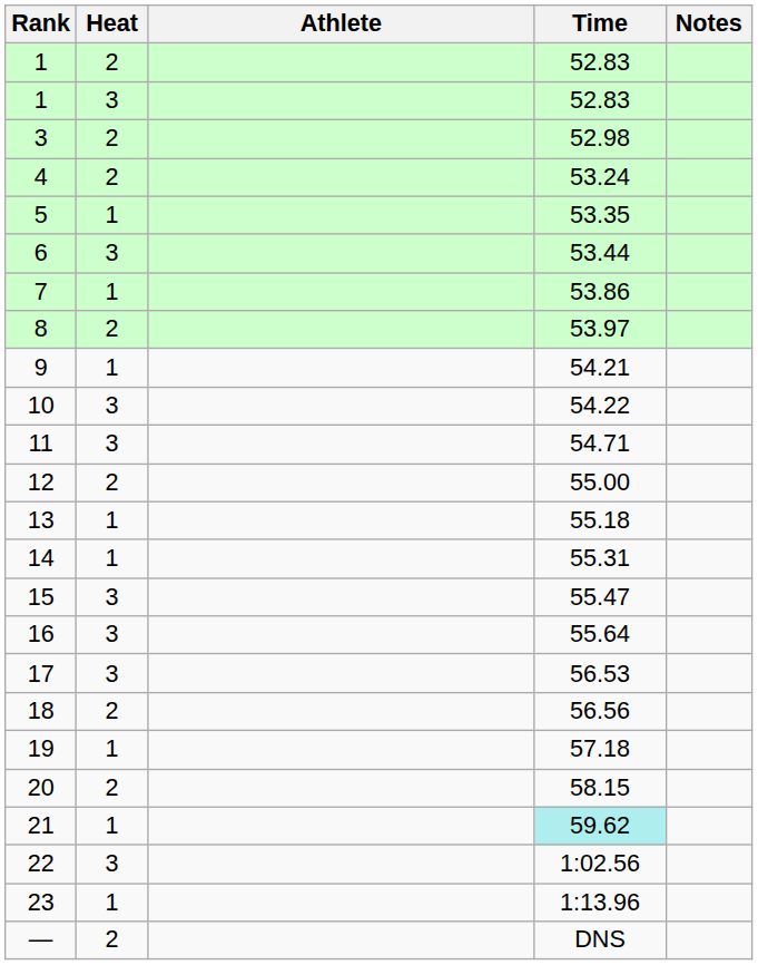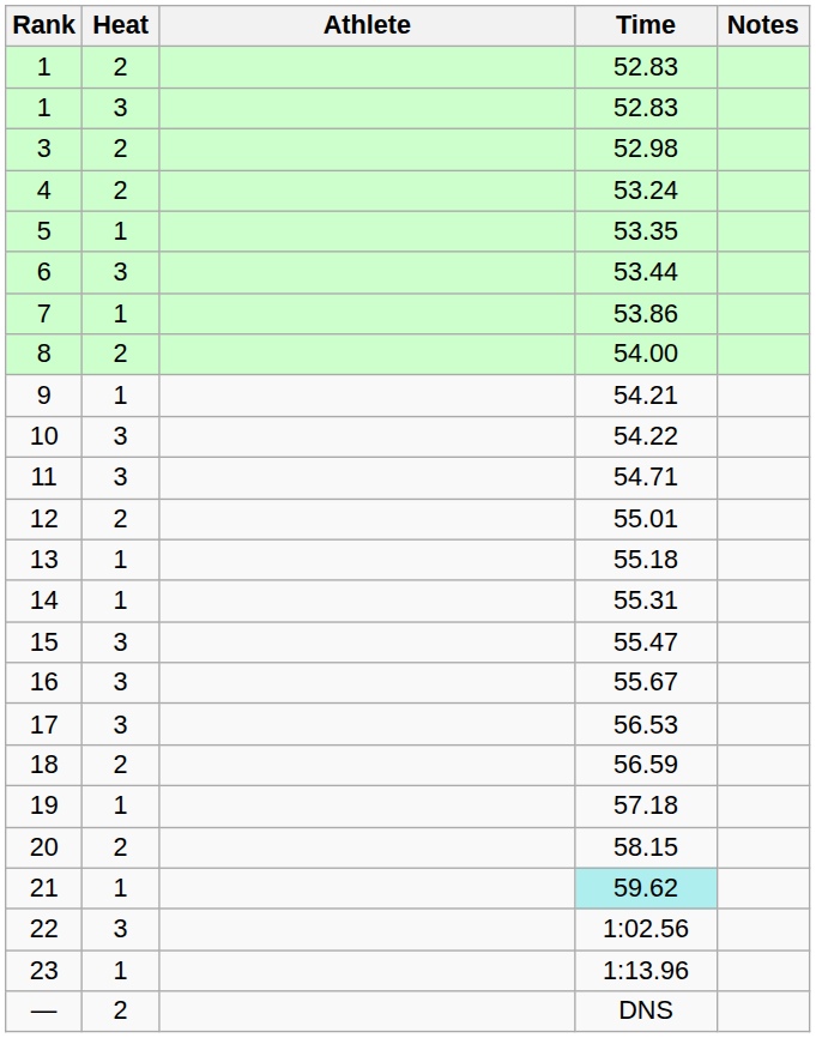 <table class="wikitable" style="text-align:center">
 <tr>
 <th width=40>Rank</th>
 <th width=40>Heat</th>
 <th width=250>Athlete</th>
 <th width=80>Time</th>
 <th width=50>Notes</th>
 </tr>
 <tr bgcolor=ccffcc>
 <td>1</td>
 <td>2</td>
 <td align=left></td>
 <td>52.83</td>
 <td></td>
 </tr>
 <tr bgcolor=ccffcc>
 <td>1</td>
 <td>3</td>
 <td align=left></td>
 <td>52.83</td>
 <td></td>
 </tr>
 <tr bgcolor=ccffcc>
 <td>3</td>
 <td>2</td>
 <td align=left></td>
 <td>52.98</td>
 <td></td>
 </tr>
 <tr bgcolor=ccffcc>
 <td>4</td>
 <td>2</td>
 <td align=left></td>
 <td>53.24</td>
 <td></td>
 </tr>
 <tr bgcolor=ccffcc>
 <td>5</td>
 <td>1</td>
 <td align=left></td>
 <td>53.35</td>
 <td></td>
 </tr>
 <tr bgcolor=ccffcc>
 <td>6</td>
 <td>3</td>
 <td align=left></td>
 <td>53.44</td>
 <td></td>
 </tr>
 <tr bgcolor=ccffcc>
 <td>7</td>
 <td>1</td>
 <td align=left></td>
 <td>53.86</td>
 <td></td>
 </tr>
 <tr bgcolor=ccffcc>
 <td>8</td>
 <td>2</td>
 <td align=left></td>
-<td>53.97</td>
+<td>54.00</td>
 <td></td>
 </tr>
 <tr>
 <td>9</td>
 <td>1</td>
 <td align=left></td>
 <td>54.21</td>
 <td></td>
 </tr>
 <tr>
 <td>10</td>
 <td>3</td>
 <td align=left></td>
 <td>54.22</td>
 <td></td>
 </tr>
 <tr>
 <td>11</td>
 <td>3</td>
 <td align=left></td>
 <td>54.71</td>
 <td></td>
 </tr>
 <tr>
 <td>12</td>
 <td>2</td>
 <td align=left></td>
-<td>55.00</td>
+<td>55.01</td>
 <td></td>
 </tr>
 <tr>
 <td>13</td>
 <td>1</td>
 <td align=left></td>
 <td>55.18</td>
 <td></td>
 </tr>
 <tr>
 <td>14</td>
 <td>1</td>
 <td align=left></td>
 <td>55.31</td>
 <td></td>
 </tr>
 <tr>
 <td>15</td>
 <td>3</td>
 <td align=left></td>
 <td>55.47</td>
 <td></td>
 </tr>
 <tr>
 <td>16</td>
 <td>3</td>
 <td align=left></td>
-<td>55.64</td>
+<td>55.67</td>
 <td></td>
 </tr>
 <tr>
 <td>17</td>
 <td>3</td>
 <td align=left></td>
 <td>56.53</td>
 <td></td>
 </tr>
 <tr>
 <td>18</td>
 <td>2</td>
 <td align=left></td>
-<td>56.56</td>
+<td>56.59</td>
 <td></td>
 </tr>
 <tr>
 <td>19</td>
 <td>1</td>
 <td align=left></td>
 <td>57.18</td>
 <td></td>
 </tr>
 <tr>
 <td>20</td>
 <td>2</td>
 <td align=left></td>
 <td>58.15</td>
 <td></td>
 </tr>
 <tr>
 <td>21</td>
 <td>1</td>
 <td align=left></td>
 <td style="background: paleturquoise;">59.62</td>
 <td></td>
 </tr>
 <tr>
 <td>22</td>
 <td>3</td>
 <td align=left></td>
 <td>1:02.56</td>
 <td></td>
 </tr>
 <tr>
 <td>23</td>
 <td>1</td>
 <td align=left></td>
 <td>1:13.96</td>
 <td></td>
 </tr>
 <tr>
 <td>—</td>
 <td>2</td>
 <td align=left></td>
 <td>DNS</td>
 <td></td>
 </tr>
 </table>
